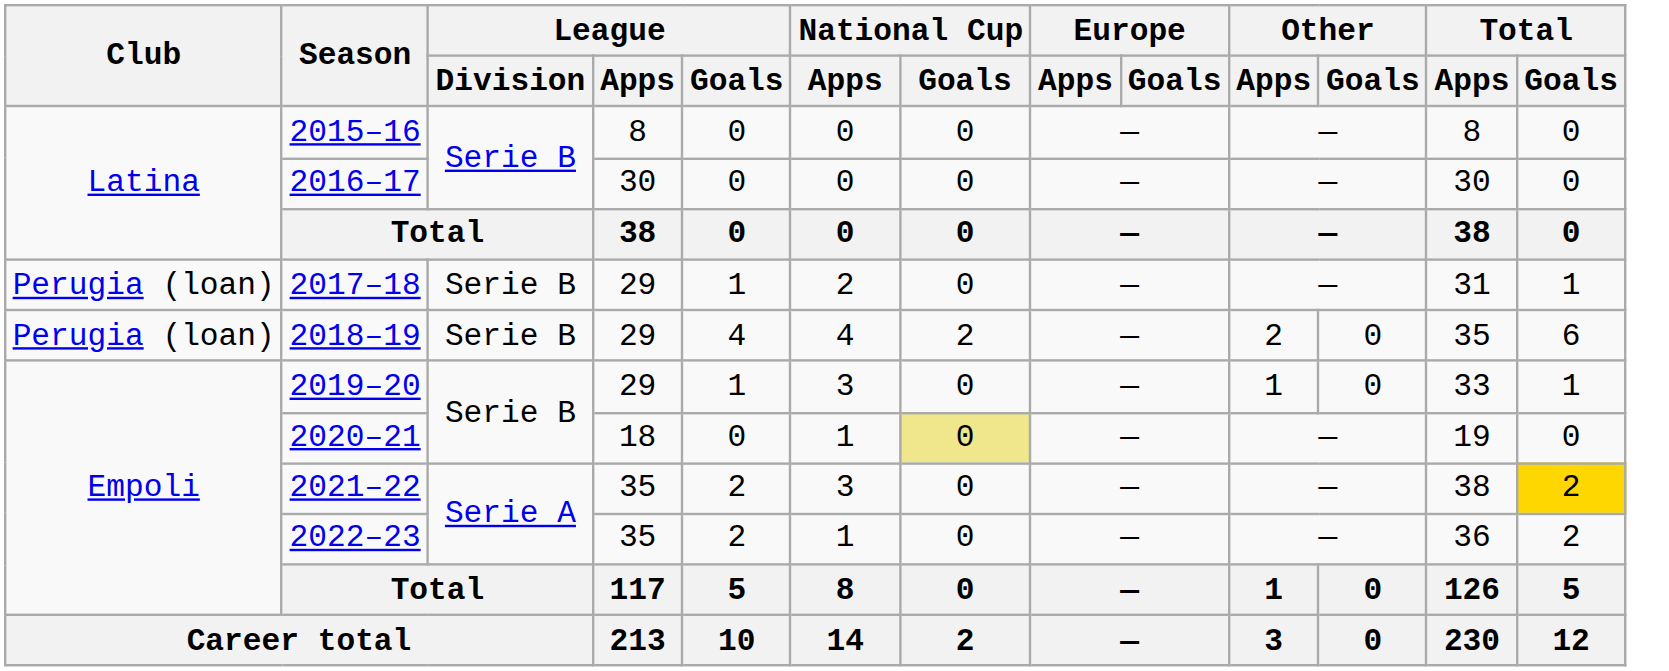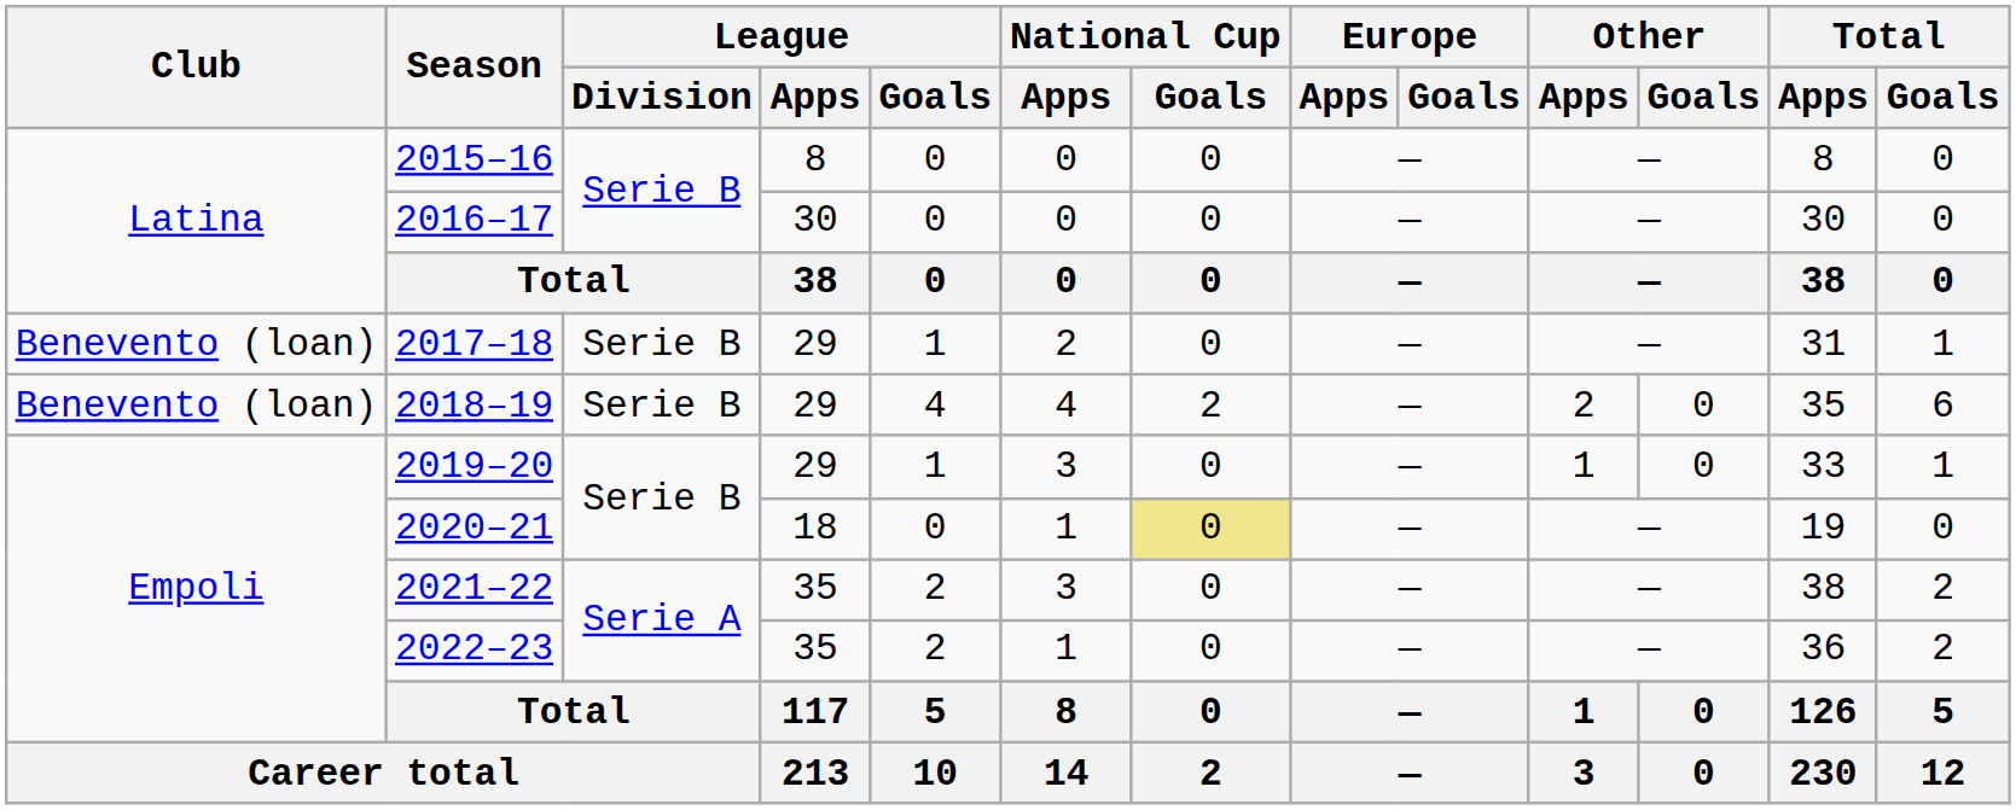 <table class="wikitable" style="text-align:center">
 <tr>
 <th rowspan="2">Club</th>
 <th rowspan="2">Season</th>
 <th colspan="3">League</th>
 <th colspan="2">National Cup</th>
 <th colspan="2">Europe</th>
 <th colspan="2">Other</th>
 <th colspan="2">Total</th>
 </tr>
 <tr>
 <th>Division</th>
 <th>Apps</th>
 <th>Goals</th>
 <th>Apps</th>
 <th>Goals</th>
 <th>Apps</th>
 <th>Goals</th>
 <th>Apps</th>
 <th>Goals</th>
 <th>Apps</th>
 <th>Goals</th>
 </tr>
 <tr>
 <td rowspan="3"><a href='#'>Latina</a></td>
 <td><a href='#'>2015–16</a></td>
 <td rowspan="2"><a href='#'>Serie B</a></td>
 <td>8</td>
 <td>0</td>
 <td>0</td>
 <td>0</td>
 <td colspan="2">—</td>
 <td colspan="2">—</td>
 <td>8</td>
 <td>0</td>
 </tr>
 <tr>
 <td><a href='#'>2016–17</a></td>
 <td>30</td>
 <td>0</td>
 <td>0</td>
 <td>0</td>
 <td colspan="2">—</td>
 <td colspan="2">—</td>
 <td>30</td>
 <td>0</td>
 </tr>
 <tr>
 <th colspan="2">Total</th>
 <th>38</th>
 <th>0</th>
 <th>0</th>
 <th>0</th>
 <th colspan="2">—</th>
 <th colspan="2">—</th>
 <th>38</th>
 <th>0</th>
 </tr>
 <tr>
-<td><a href='#'>Perugia</a> (loan)</td>
+<td><a href='#'>Benevento</a> (loan)</td>
 <td><a href='#'>2017–18</a></td>
 <td>Serie B</td>
 <td>29</td>
 <td>1</td>
 <td>2</td>
 <td>0</td>
 <td colspan="2">—</td>
 <td colspan="2">—</td>
 <td>31</td>
 <td>1</td>
 </tr>
 <tr>
-<td><a href='#'>Perugia</a> (loan)</td>
+<td><a href='#'>Benevento</a> (loan)</td>
 <td><a href='#'>2018–19</a></td>
 <td>Serie B</td>
 <td>29</td>
 <td>4</td>
 <td>4</td>
 <td>2</td>
 <td colspan="2">—</td>
 <td>2</td>
 <td>0</td>
 <td>35</td>
 <td>6</td>
 </tr>
 <tr>
 <td rowspan="5"><a href='#'>Empoli</a></td>
 <td><a href='#'>2019–20</a></td>
 <td rowspan="2">Serie B</td>
 <td>29</td>
 <td>1</td>
 <td>3</td>
 <td>0</td>
 <td colspan="2">—</td>
 <td>1</td>
 <td>0</td>
 <td>33</td>
 <td>1</td>
 </tr>
 <tr>
 <td><a href='#'>2020–21</a></td>
 <td>18</td>
 <td>0</td>
 <td>1</td>
 <td style="background: khaki;">0</td>
 <td colspan="2">—</td>
 <td colspan="2">—</td>
 <td>19</td>
 <td>0</td>
 </tr>
 <tr>
 <td><a href='#'>2021–22</a></td>
 <td rowspan="2"><a href='#'>Serie A</a></td>
 <td>35</td>
 <td>2</td>
 <td>3</td>
 <td>0</td>
 <td colspan="2">—</td>
 <td colspan="2">—</td>
 <td>38</td>
-<td style="background: gold;">2</td>
+<td>2</td>
 </tr>
 <tr>
 <td><a href='#'>2022–23</a></td>
 <td>35</td>
 <td>2</td>
 <td>1</td>
 <td>0</td>
 <td colspan="2">—</td>
 <td colspan="2">—</td>
 <td>36</td>
 <td>2</td>
 </tr>
 <tr>
 <th colspan="2">Total</th>
 <th>117</th>
 <th>5</th>
 <th>8</th>
 <th>0</th>
 <th colspan="2">—</th>
 <th>1</th>
 <th>0</th>
 <th>126</th>
 <th>5</th>
 </tr>
 <tr>
 <th colspan="3">Career total</th>
 <th>213</th>
 <th>10</th>
 <th>14</th>
 <th>2</th>
 <th colspan="2">—</th>
 <th>3</th>
 <th>0</th>
 <th>230</th>
 <th>12</th>
 </tr>
 </table>
